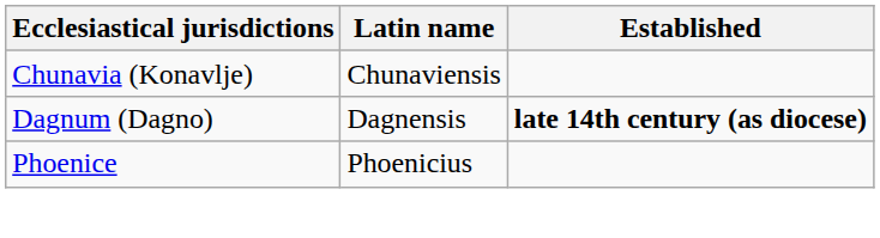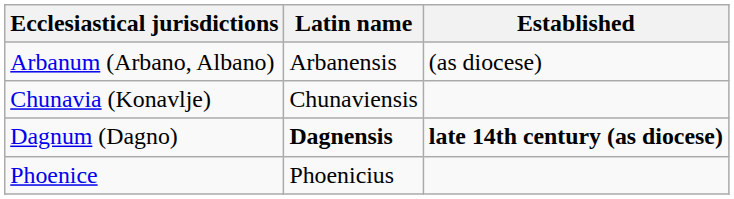 <table class="wikitable sortable">
 <tr>
 <th>Ecclesiastical jurisdictions</th>
 <th>Latin name</th>
 <th>Established</th>
+</tr>
+<tr>
+<td><a href='#'>Arbanum</a> (Arbano, Albano)</td>
+<td>Arbanensis</td>
+<td> (as diocese)</td>
 </tr>
 <tr>
 <td><a href='#'>Chunavia</a> (Konavlje)</td>
 <td>Chunaviensis</td>
 <td></td>
 </tr>
 <tr>
 <td><a href='#'>Dagnum</a> (Dagno)</td>
-<td>Dagnensis</td>
+<td><strong>Dagnensis</strong></td>
 <td><strong>late 14th century (as diocese)</strong></td>
 </tr>
 <tr>
 <td><a href='#'>Phoenice</a></td>
 <td>Phoenicius</td>
 <td></td>
 </tr>
 </table>
